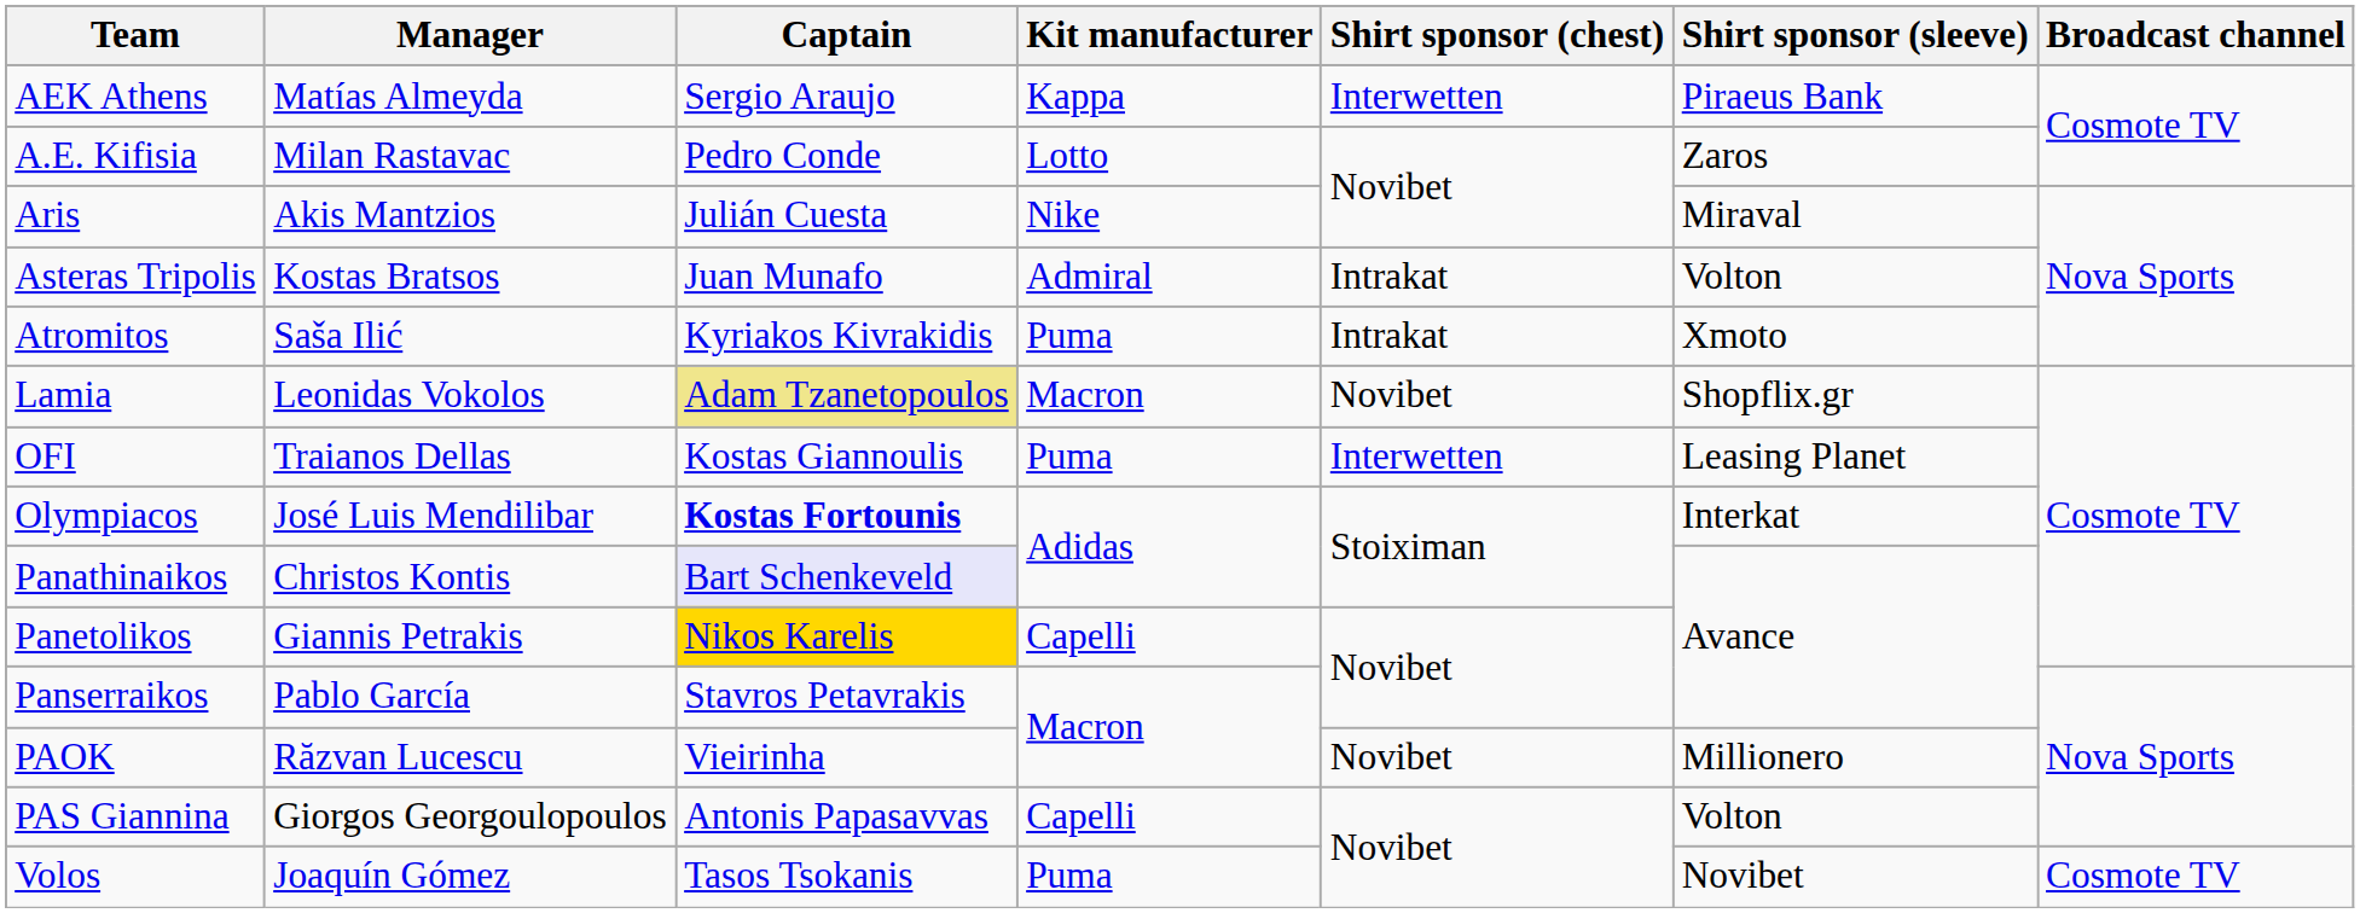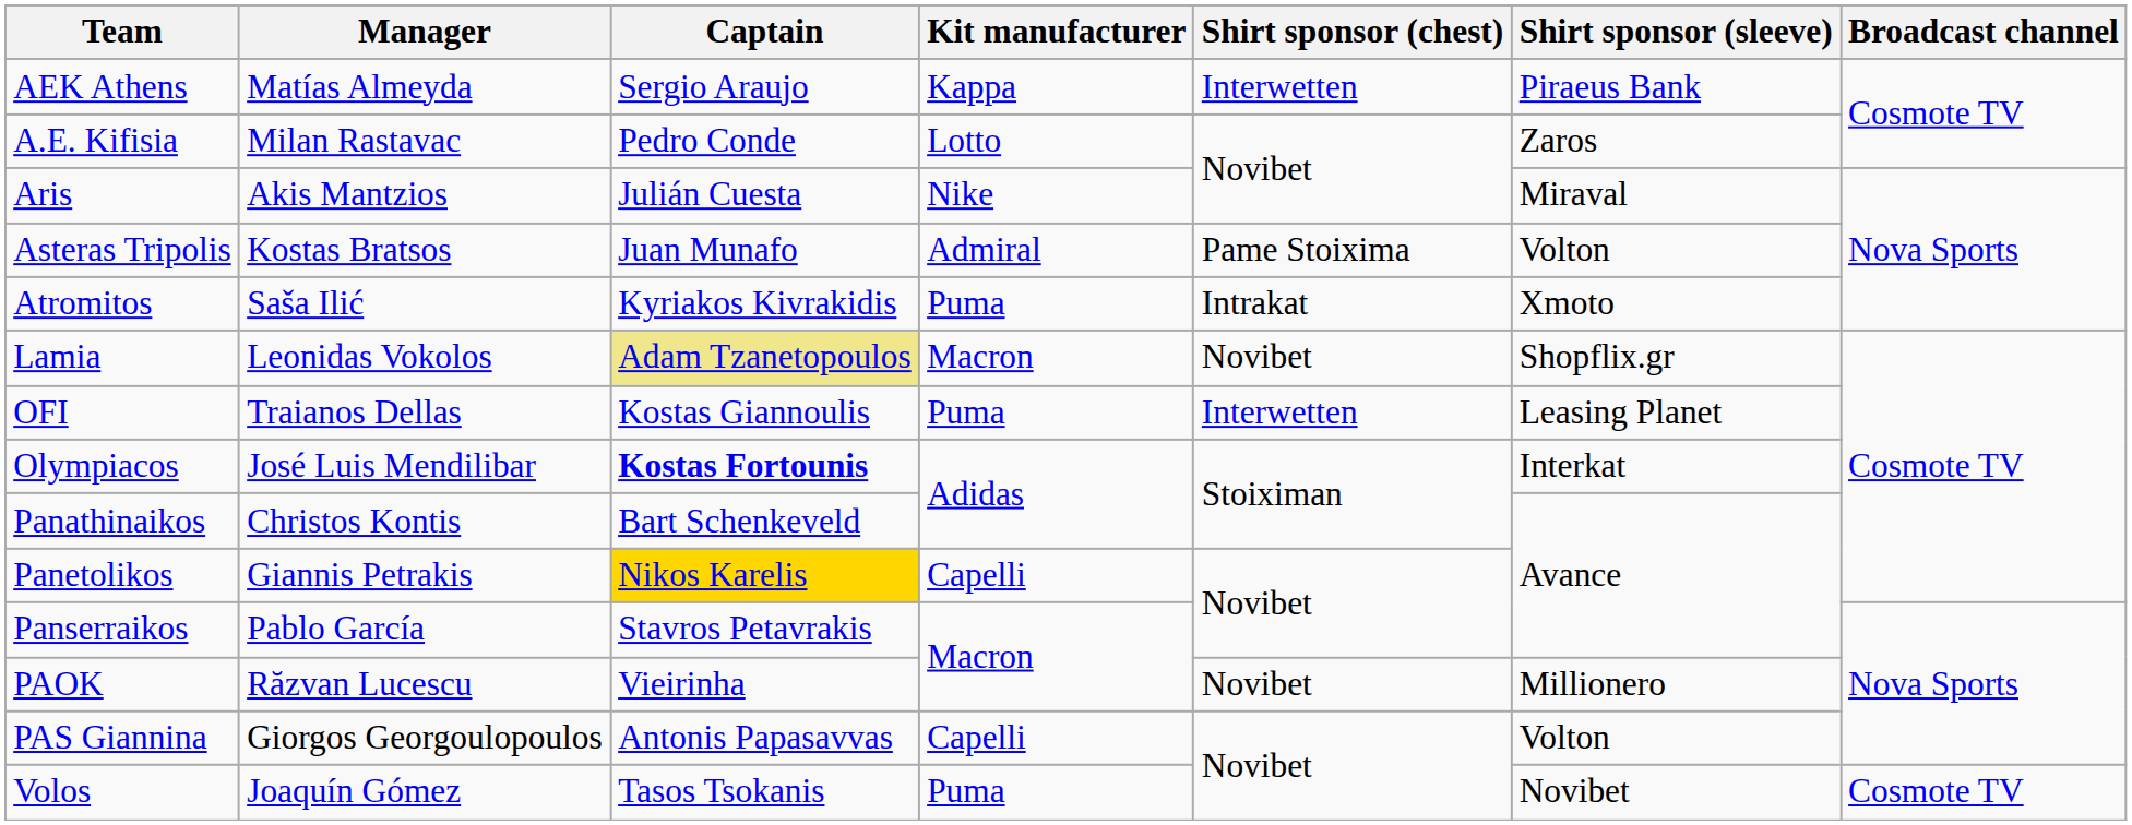 <table class="wikitable sortable">
 <tr>
 <th>Team</th>
 <th>Manager</th>
 <th>Captain</th>
 <th>Kit manufacturer</th>
 <th>Shirt sponsor (chest)</th>
 <th>Shirt sponsor (sleeve)</th>
 <th>Broadcast channel</th>
 </tr>
 <tr>
 <td><a href='#'>AEK Athens</a></td>
 <td> <a href='#'>Matías Almeyda</a></td>
 <td> <a href='#'>Sergio Araujo</a></td>
 <td><a href='#'>Kappa</a></td>
 <td><a href='#'>Interwetten</a></td>
 <td><a href='#'>Piraeus Bank</a></td>
 <td rowspan="2"><a href='#'>Cosmote TV</a></td>
 </tr>
 <tr>
 <td><a href='#'>A.E. Kifisia</a></td>
 <td> <a href='#'>Milan Rastavac</a></td>
 <td> <a href='#'>Pedro Conde</a></td>
 <td><a href='#'>Lotto</a></td>
 <td rowspan="2">Novibet</td>
 <td>Zaros</td>
 </tr>
 <tr>
 <td><a href='#'>Aris</a></td>
 <td> <a href='#'>Akis Mantzios</a></td>
 <td> <a href='#'>Julián Cuesta</a></td>
 <td><a href='#'>Nike</a></td>
 <td>Miraval</td>
 <td rowspan="3"><a href='#'>Nova Sports</a></td>
 </tr>
 <tr>
 <td><a href='#'>Asteras Tripolis</a></td>
 <td> <a href='#'>Kostas Bratsos</a></td>
 <td> <a href='#'>Juan Munafo</a></td>
 <td><a href='#'>Admiral</a></td>
-<td>Intrakat</td>
+<td>Pame Stoixima</td>
 <td>Volton</td>
 </tr>
 <tr>
 <td><a href='#'>Atromitos</a></td>
 <td> <a href='#'>Saša Ilić</a></td>
 <td> <a href='#'>Kyriakos Kivrakidis</a></td>
 <td><a href='#'>Puma</a></td>
 <td>Intrakat</td>
 <td>Xmoto</td>
 </tr>
 <tr>
 <td><a href='#'>Lamia</a></td>
 <td> <a href='#'>Leonidas Vokolos</a></td>
 <td style="background: khaki;"> <a href='#'>Adam Tzanetopoulos</a></td>
 <td><a href='#'>Macron</a></td>
 <td>Novibet</td>
 <td>Shopflix.gr</td>
 <td rowspan="5"><a href='#'>Cosmote TV</a></td>
 </tr>
 <tr>
 <td><a href='#'>OFI</a></td>
 <td> <a href='#'>Traianos Dellas</a></td>
 <td> <a href='#'>Kostas Giannoulis</a></td>
 <td><a href='#'>Puma</a></td>
 <td><a href='#'>Interwetten</a></td>
 <td>Leasing Planet</td>
 </tr>
 <tr>
 <td><a href='#'>Olympiacos</a></td>
 <td> <a href='#'>José Luis Mendilibar</a></td>
 <td><strong> <a href='#'>Kostas Fortounis</a></strong></td>
 <td rowspan="2"><a href='#'>Adidas</a></td>
 <td rowspan="2">Stoiximan</td>
 <td>Interkat</td>
 </tr>
 <tr>
 <td><a href='#'>Panathinaikos</a></td>
 <td> <a href='#'>Christos Kontis</a></td>
-<td style="background: lavender;"> <a href='#'>Bart Schenkeveld</a></td>
+<td> <a href='#'>Bart Schenkeveld</a></td>
 <td rowspan="3">Avance</td>
 </tr>
 <tr>
 <td><a href='#'>Panetolikos</a></td>
 <td> <a href='#'>Giannis Petrakis</a></td>
 <td style="background: gold;"> <a href='#'>Nikos Karelis</a></td>
 <td><a href='#'>Capelli</a></td>
 <td rowspan="2">Novibet</td>
 </tr>
 <tr>
 <td><a href='#'>Panserraikos</a></td>
 <td> <a href='#'>Pablo García</a></td>
 <td> <a href='#'>Stavros Petavrakis</a></td>
 <td rowspan="2"><a href='#'>Macron</a></td>
 <td rowspan="3"><a href='#'>Nova Sports</a></td>
 </tr>
 <tr>
 <td><a href='#'>PAOK</a></td>
 <td> <a href='#'>Răzvan Lucescu</a></td>
 <td> <a href='#'>Vieirinha</a></td>
 <td>Novibet</td>
 <td>Millionero</td>
 </tr>
 <tr>
 <td><a href='#'>PAS Giannina</a></td>
 <td> Giorgos Georgoulopoulos</td>
 <td> <a href='#'>Antonis Papasavvas</a></td>
 <td><a href='#'>Capelli</a></td>
 <td rowspan="2">Novibet</td>
 <td>Volton</td>
 </tr>
 <tr>
 <td><a href='#'>Volos</a></td>
 <td> <a href='#'>Joaquín Gómez</a></td>
 <td> <a href='#'>Tasos Tsokanis</a></td>
 <td><a href='#'>Puma</a></td>
 <td>Novibet</td>
 <td><a href='#'>Cosmote TV</a></td>
 </tr>
 </table>
